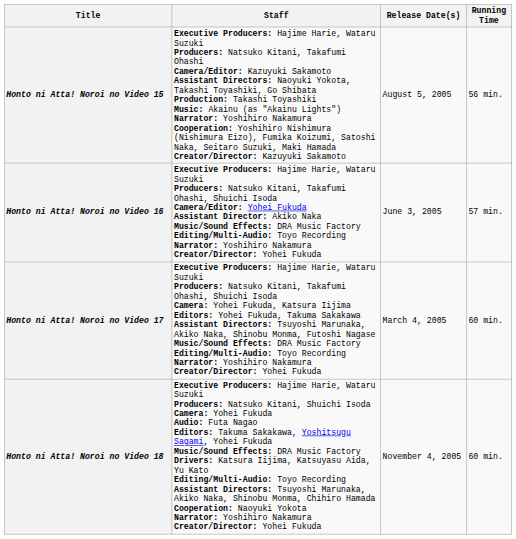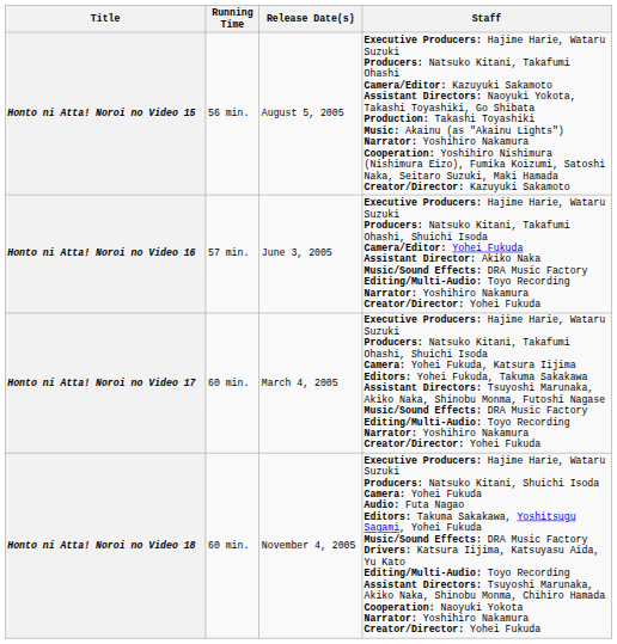 <table class="wikitable mw-collapsible mw-collapsed">
 <tr>
 <th style=width:20.0em>Title</th>
+<th style="width:5.0em">Running Time</th>
+<th style="width:10.0em">Release Date(s)</th>
 <th style="width:25.0em">Staff</th>
-<th style="width:10.0em">Release Date(s)</th>
-<th style="width:5.0em">Running Time</th>
 </tr>
 <tr>
 <th style="text-align:left"><em>Honto ni Atta! Noroi no Video 15</em></th>
+<td>56 min.</td>
+<td>August 5, 2005</td>
 <td><strong>Executive Producers:</strong> Hajime Harie, Wataru Suzuki<br><strong>Producers:</strong> Natsuko Kitani, Takafumi Ohashi<br><strong>Camera/Editor:</strong> Kazuyuki Sakamoto<br><strong>Assistant Directors:</strong> Naoyuki Yokota, Takashi Toyashiki, Go Shibata<br><strong>Production:</strong> Takashi Toyashiki<br><strong>Music:</strong> <span>Aka</span>inu (as "<span>Aka</span>inu Lights")<br><strong>Narrator:</strong> Yoshihiro Nakamura<br><strong>Cooperation:</strong> Yoshihiro Nishimura (Nishimura Eizo), Fumika Koizumi, Satoshi Naka, Seitaro Suzuki, Maki Hamada<br><strong>Creator/Director:</strong> Kazuyuki Sakamoto</td>
-<td>August 5, 2005</td>
-<td>56 min.</td>
 </tr>
 <tr>
 <th style="text-align:left"><em>Honto ni Atta! Noroi no Video 16</em></th>
+<td>57 min.</td>
+<td>June 3, 2005</td>
 <td><strong>Executive Producers:</strong> Hajime Harie, Wataru Suzuki<br><strong>Producers:</strong> Natsuko Kitani, Takafumi Ohashi, Shuichi Isoda<br><strong>Camera/Editor:</strong> <a href='#'>Yohei Fukuda</a><br><strong>Assistant Director:</strong> Akiko Naka<br><strong>Music/Sound Effects:</strong> DRA Music Factory<br><strong>Editing/Multi-Audio:</strong> Toyo Recording<br><strong>Narrator:</strong> Yoshihiro Nakamura<br><strong>Creator/Director:</strong> Yohei Fukuda</td>
-<td>June 3, 2005</td>
-<td>57 min.</td>
 </tr>
 <tr>
 <th style="text-align:left"><em>Honto ni Atta! Noroi no Video 17</em></th>
+<td>60 min.</td>
+<td>March 4, 2005</td>
 <td><strong>Executive Producers:</strong> Hajime Harie, Wataru Suzuki<br><strong>Producers:</strong> Natsuko Kitani, Takafumi Ohashi, Shuichi Isoda<br><strong>Camera:</strong> Yohei Fukuda, Katsura Iijima<br><strong>Editors:</strong> Yohei Fukuda, Takuma Sakakawa<br><strong>Assistant Directors:</strong> Tsuyoshi Marunaka, Akiko Naka, Shinobu Monma, Futoshi Nagase<br><strong>Music/Sound Effects:</strong> DRA Music Factory<br><strong>Editing/Multi-Audio:</strong> Toyo Recording<br><strong>Narrator:</strong> Yoshihiro Nakamura<br><strong>Creator/Director:</strong> Yohei Fukuda</td>
-<td>March 4, 2005</td>
-<td>60 min.</td>
 </tr>
 <tr>
 <th style="text-align:left"><em>Honto ni Atta! Noroi no Video 18</em></th>
+<td>60 min.</td>
+<td>November 4, 2005</td>
 <td><strong>Executive Producers:</strong> Hajime Harie, Wataru Suzuki<br><strong>Producers:</strong> Natsuko Kitani, Shuichi Isoda<br><strong>Camera:</strong> Yohei Fukuda<br><strong>Audio:</strong> Futa Nagao<br><strong>Editors:</strong> Takuma Sakakawa, <a href='#'>Yoshitsugu Sagami</a>, Yohei Fukuda<br><strong>Music/Sound Effects:</strong> DRA Music Factory<br><strong>Drivers:</strong> Katsura Iijima, Katsuyasu Aida, Yu Kato<br><strong>Editing/Multi-Audio:</strong> Toyo Recording<br><strong>Assistant Directors:</strong> Tsuyoshi Marunaka, Akiko Naka, Shinobu Monma, Chihiro Hamada<br><strong>Cooperation:</strong> Naoyuki Yokota<br><strong>Narrator:</strong> Yoshihiro Nakamura<br><strong>Creator/Director:</strong> Yohei Fukuda</td>
-<td>November 4, 2005</td>
-<td>60 min.</td>
 </tr>
 </table>
